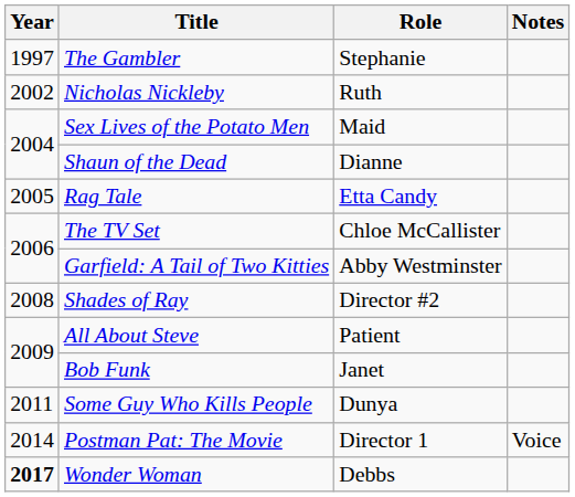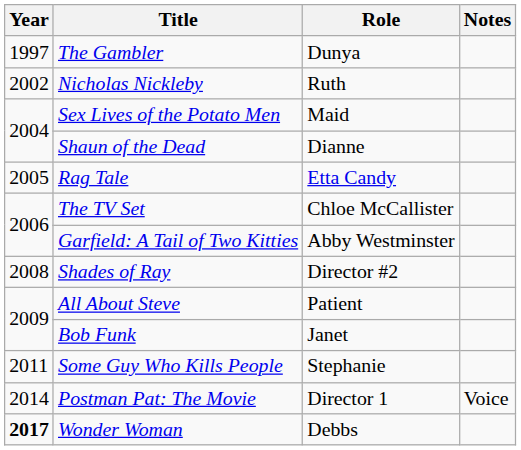 <table class="wikitable sortable">
 <tr>
 <th>Year</th>
 <th>Title</th>
 <th>Role</th>
 <th>Notes</th>
 </tr>
 <tr>
 <td>1997</td>
 <td><em><a href='#'>The Gambler</a></em></td>
-<td>Stephanie</td>
+<td>Dunya</td>
 <td></td>
 </tr>
 <tr>
 <td>2002</td>
 <td><em><a href='#'>Nicholas Nickleby</a></em></td>
 <td>Ruth</td>
 <td></td>
 </tr>
 <tr>
 <td rowspan=2>2004</td>
 <td><em><a href='#'>Sex Lives of the Potato Men</a></em></td>
 <td>Maid</td>
 <td></td>
 </tr>
 <tr>
 <td><em><a href='#'>Shaun of the Dead</a></em></td>
 <td>Dianne</td>
 <td></td>
 </tr>
 <tr>
 <td>2005</td>
 <td><em><a href='#'>Rag Tale</a></em></td>
 <td><a href='#'>Etta Candy</a></td>
 <td></td>
 </tr>
 <tr>
 <td rowspan=2>2006</td>
 <td><em><a href='#'>The TV Set</a></em></td>
 <td>Chloe McCallister</td>
 <td></td>
 </tr>
 <tr>
 <td><em><a href='#'>Garfield: A Tail of Two Kitties</a></em></td>
 <td>Abby Westminster</td>
 <td></td>
 </tr>
 <tr>
 <td>2008</td>
 <td><em><a href='#'>Shades of Ray</a></em></td>
 <td>Director #2</td>
 <td></td>
 </tr>
 <tr>
 <td rowspan=2>2009</td>
 <td><em><a href='#'>All About Steve</a></em></td>
 <td>Patient</td>
 <td></td>
 </tr>
 <tr>
 <td><em><a href='#'>Bob Funk</a></em></td>
 <td>Janet</td>
 <td></td>
 </tr>
 <tr>
 <td>2011</td>
 <td><em><a href='#'>Some Guy Who Kills People</a></em></td>
-<td>Dunya</td>
+<td>Stephanie</td>
 <td></td>
 </tr>
 <tr>
 <td>2014</td>
 <td><em><a href='#'>Postman Pat: The Movie</a></em></td>
 <td>Director 1</td>
 <td>Voice</td>
 </tr>
 <tr>
 <td><strong>2017</strong></td>
 <td><em><a href='#'>Wonder Woman</a></em></td>
 <td>Debbs</td>
 <td></td>
 </tr>
 </table>
